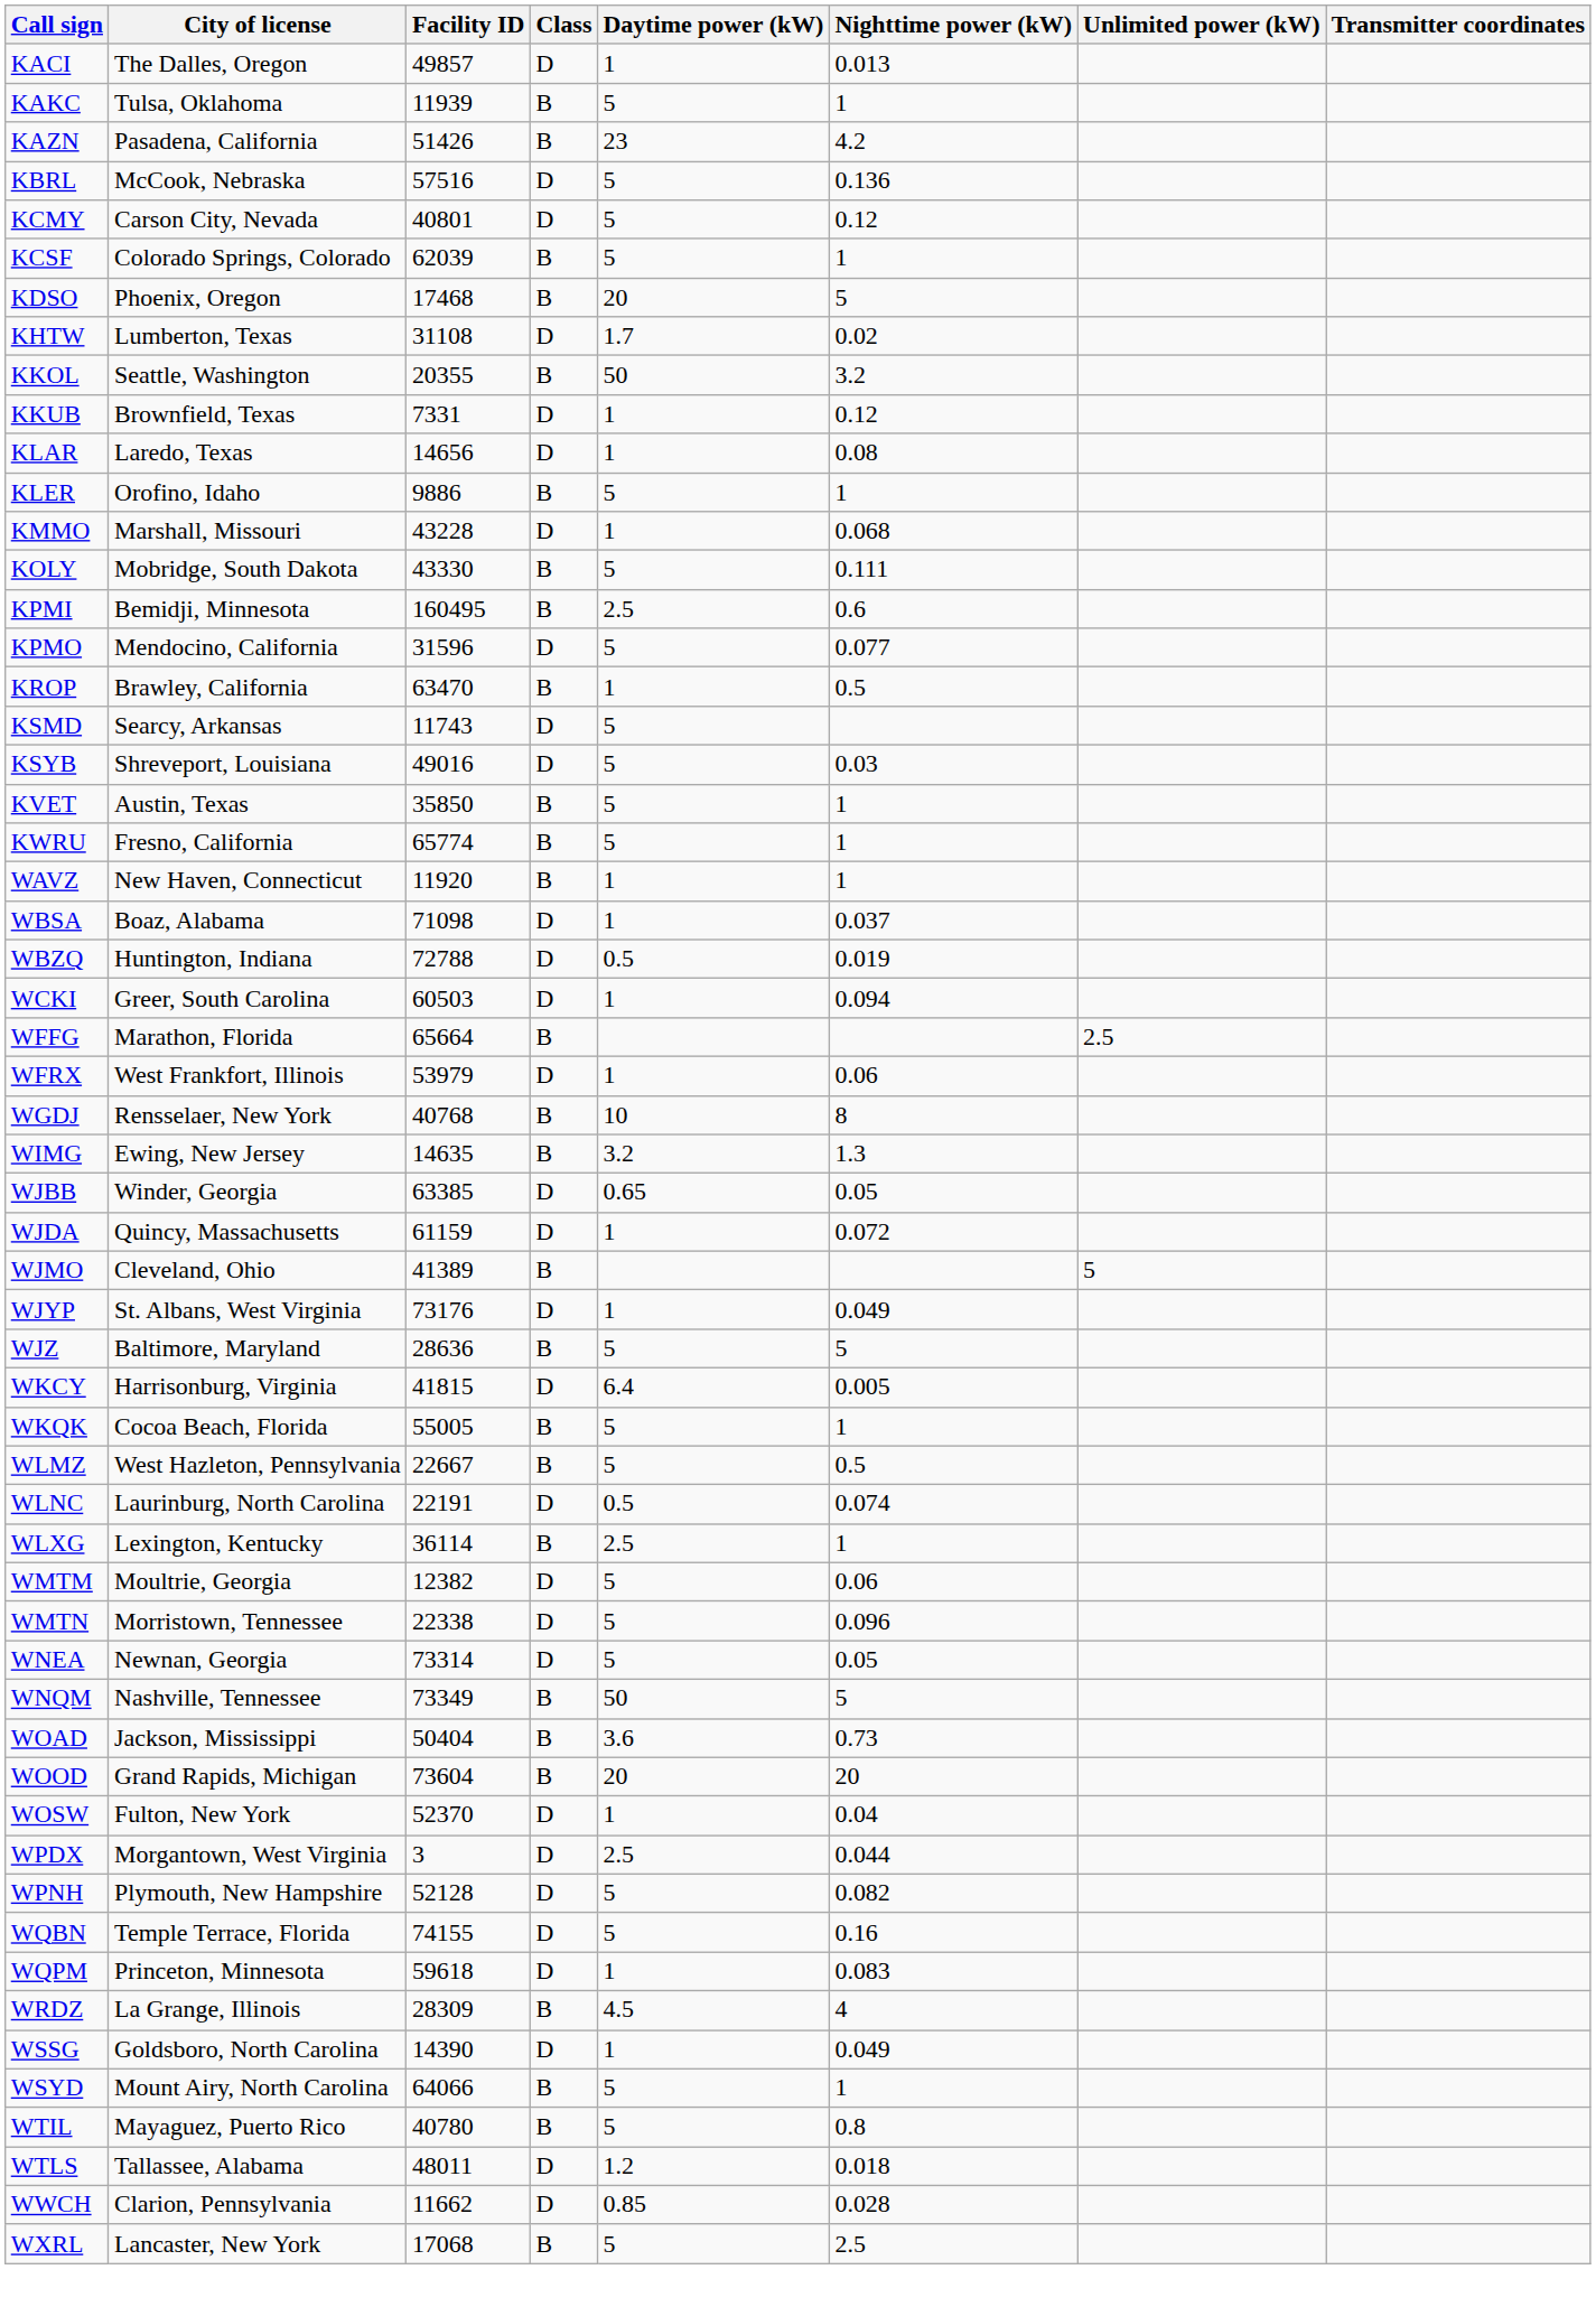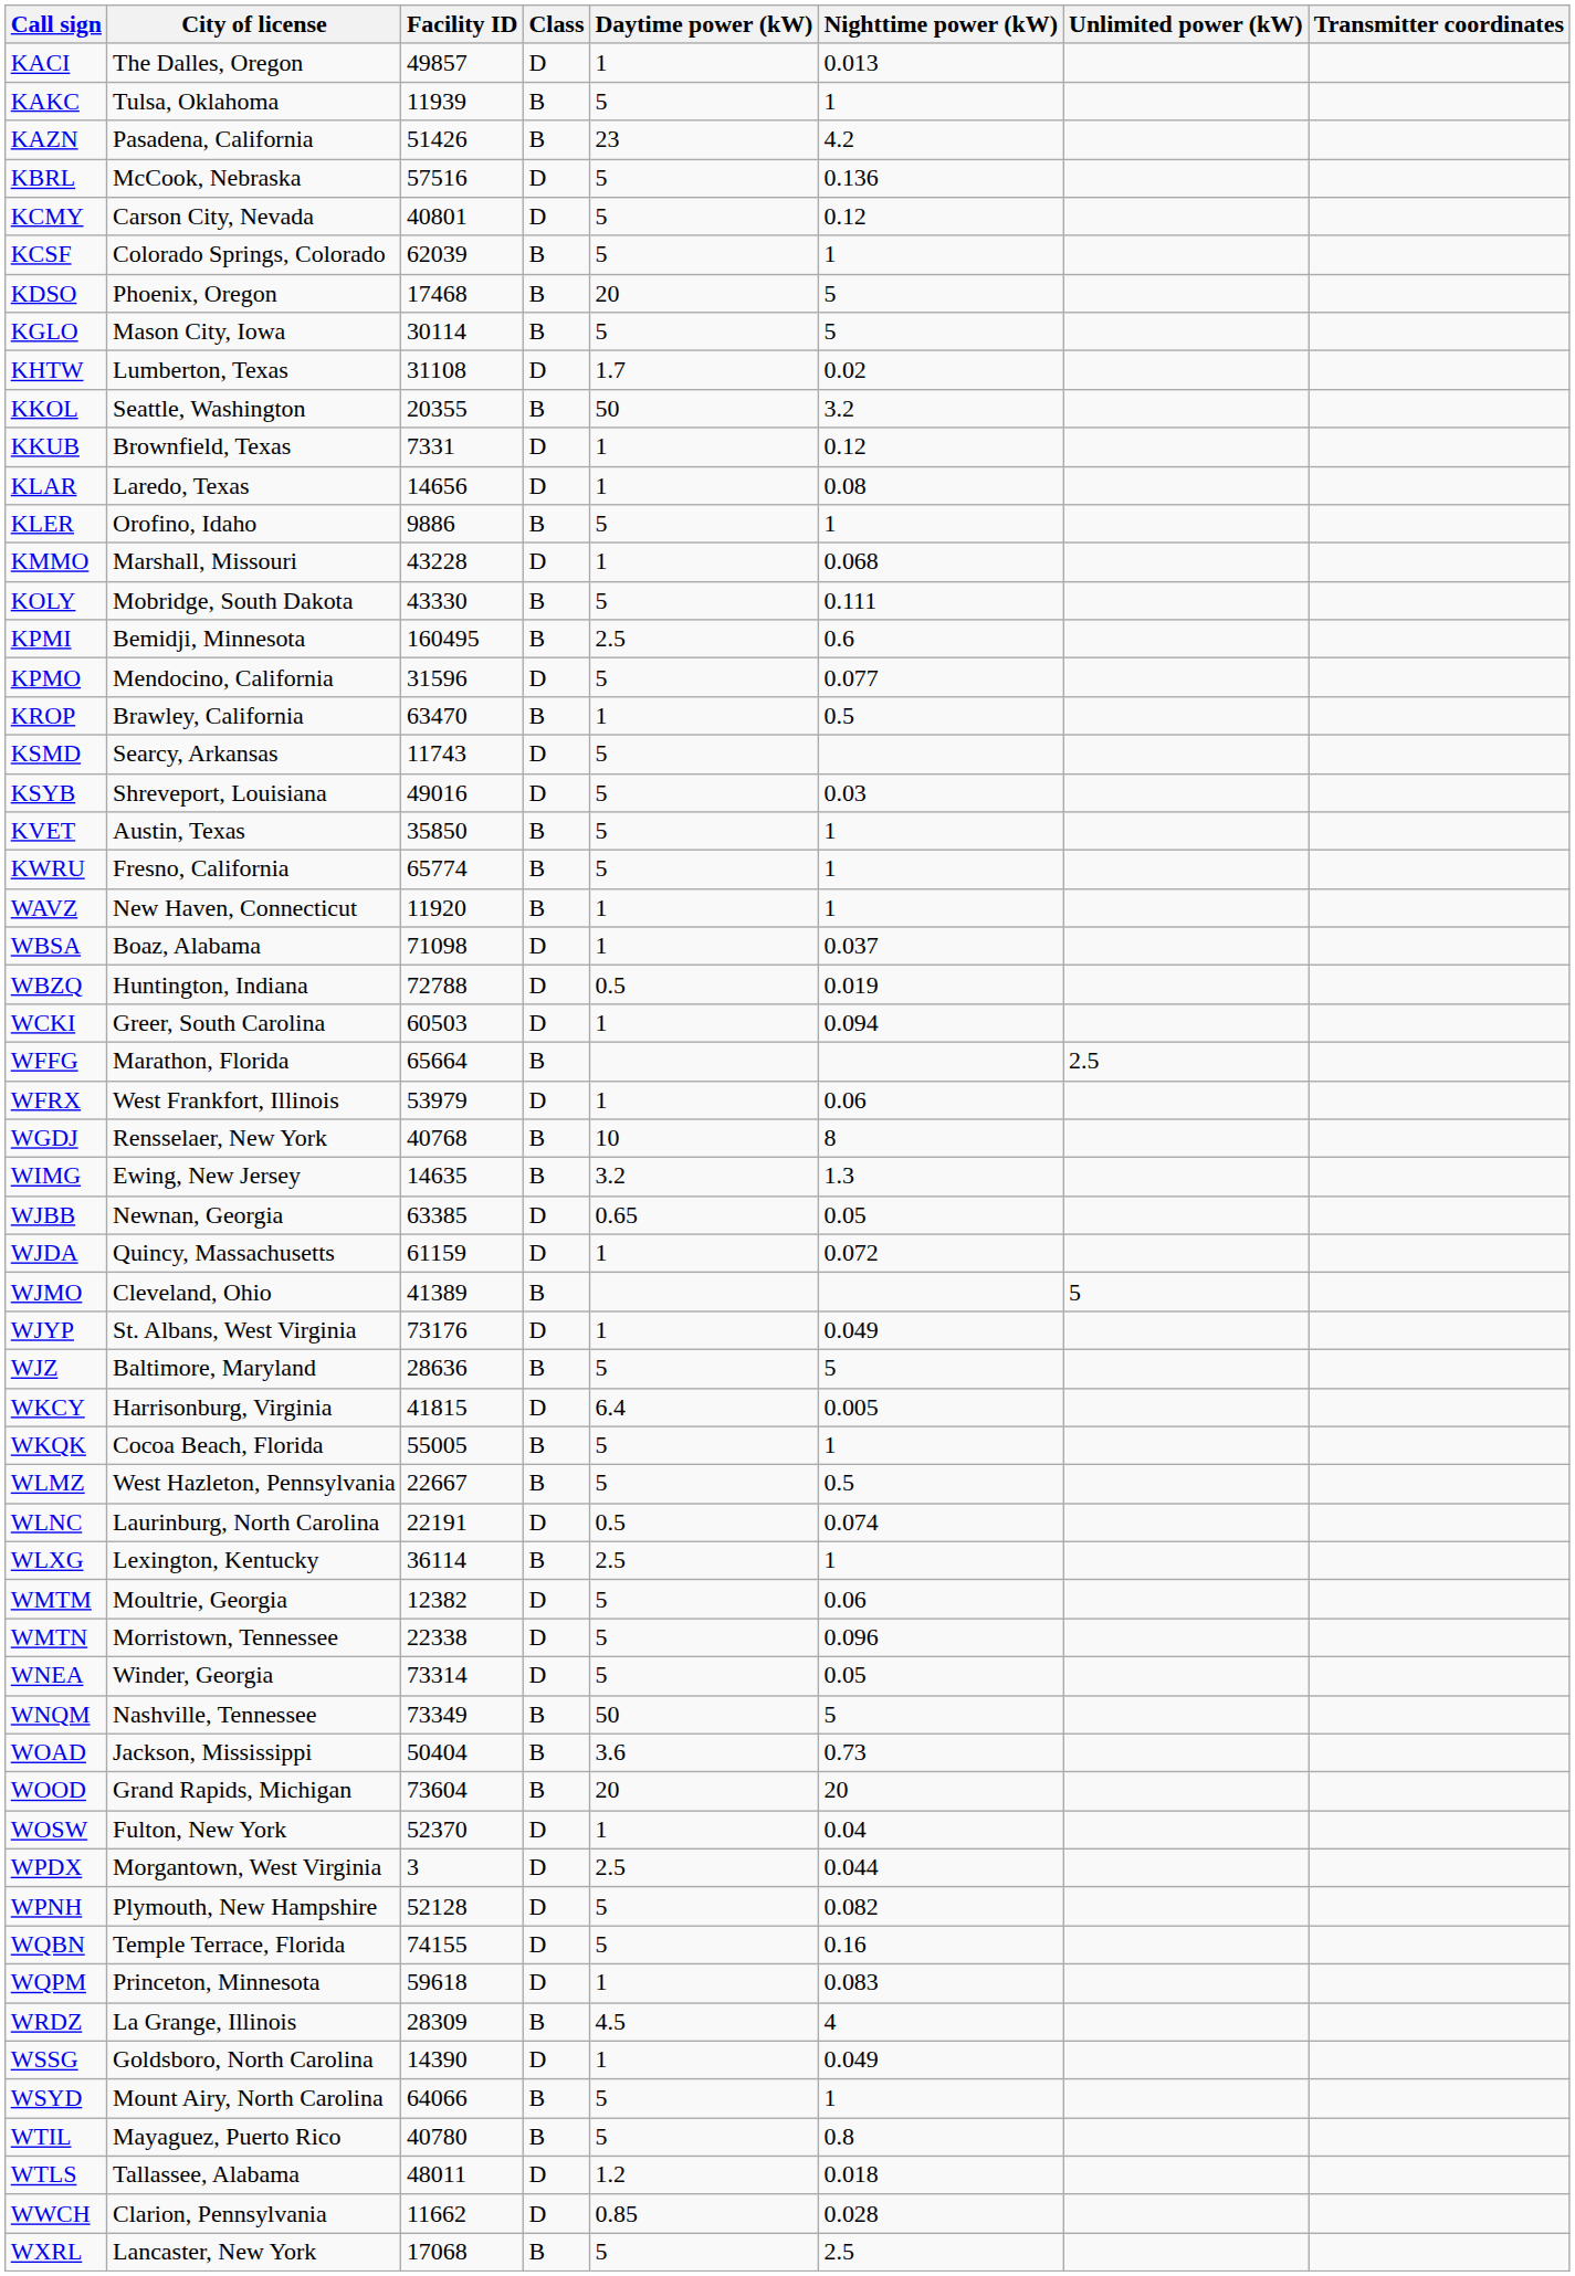 <table class="wikitable sortable">
 <tr>
 <th><a href='#'>Call sign</a></th>
 <th>City of license</th>
 <th>Facility ID</th>
 <th>Class</th>
 <th>Daytime power (kW)</th>
 <th>Nighttime power (kW)</th>
 <th>Unlimited power (kW)</th>
 <th>Transmitter coordinates</th>
 </tr>
 <tr>
 <td><a href='#'>KACI</a></td>
 <td>The Dalles, Oregon</td>
 <td>49857</td>
 <td>D</td>
 <td>1</td>
 <td>0.013</td>
 <td></td>
 <td></td>
 </tr>
 <tr>
 <td><a href='#'>KAKC</a></td>
 <td>Tulsa, Oklahoma</td>
 <td>11939</td>
 <td>B</td>
 <td>5</td>
 <td>1</td>
 <td></td>
 <td></td>
 </tr>
 <tr>
 <td><a href='#'>KAZN</a></td>
 <td>Pasadena, California</td>
 <td>51426</td>
 <td>B</td>
 <td>23</td>
 <td>4.2</td>
 <td></td>
 <td></td>
 </tr>
 <tr>
 <td><a href='#'>KBRL</a></td>
 <td>McCook, Nebraska</td>
 <td>57516</td>
 <td>D</td>
 <td>5</td>
 <td>0.136</td>
 <td></td>
 <td></td>
 </tr>
 <tr>
 <td><a href='#'>KCMY</a></td>
 <td>Carson City, Nevada</td>
 <td>40801</td>
 <td>D</td>
 <td>5</td>
 <td>0.12</td>
 <td></td>
 <td></td>
 </tr>
 <tr>
 <td><a href='#'>KCSF</a></td>
 <td>Colorado Springs, Colorado</td>
 <td>62039</td>
 <td>B</td>
 <td>5</td>
 <td>1</td>
 <td></td>
 <td></td>
 </tr>
 <tr>
 <td><a href='#'>KDSO</a></td>
 <td>Phoenix, Oregon</td>
 <td>17468</td>
 <td>B</td>
 <td>20</td>
+<td>5</td>
+<td></td>
+<td></td>
+</tr>
+<tr>
+<td><a href='#'>KGLO</a></td>
+<td>Mason City, Iowa</td>
+<td>30114</td>
+<td>B</td>
+<td>5</td>
 <td>5</td>
 <td></td>
 <td></td>
 </tr>
 <tr>
 <td><a href='#'>KHTW</a></td>
 <td>Lumberton, Texas</td>
 <td>31108</td>
 <td>D</td>
 <td>1.7</td>
 <td>0.02</td>
 <td></td>
 <td></td>
 </tr>
 <tr>
 <td><a href='#'>KKOL</a></td>
 <td>Seattle, Washington</td>
 <td>20355</td>
 <td>B</td>
 <td>50</td>
 <td>3.2</td>
 <td></td>
 <td></td>
 </tr>
 <tr>
 <td><a href='#'>KKUB</a></td>
 <td>Brownfield, Texas</td>
 <td>7331</td>
 <td>D</td>
 <td>1</td>
 <td>0.12</td>
 <td></td>
 <td></td>
 </tr>
 <tr>
 <td><a href='#'>KLAR</a></td>
 <td>Laredo, Texas</td>
 <td>14656</td>
 <td>D</td>
 <td>1</td>
 <td>0.08</td>
 <td></td>
 <td></td>
 </tr>
 <tr>
 <td><a href='#'>KLER</a></td>
 <td>Orofino, Idaho</td>
 <td>9886</td>
 <td>B</td>
 <td>5</td>
 <td>1</td>
 <td></td>
 <td></td>
 </tr>
 <tr>
 <td><a href='#'>KMMO</a></td>
 <td>Marshall, Missouri</td>
 <td>43228</td>
 <td>D</td>
 <td>1</td>
 <td>0.068</td>
 <td></td>
 <td></td>
 </tr>
 <tr>
 <td><a href='#'>KOLY</a></td>
 <td>Mobridge, South Dakota</td>
 <td>43330</td>
 <td>B</td>
 <td>5</td>
 <td>0.111</td>
 <td></td>
 <td></td>
 </tr>
 <tr>
 <td><a href='#'>KPMI</a></td>
 <td>Bemidji, Minnesota</td>
 <td>160495</td>
 <td>B</td>
 <td>2.5</td>
 <td>0.6</td>
 <td></td>
 <td></td>
 </tr>
 <tr>
 <td><a href='#'>KPMO</a></td>
 <td>Mendocino, California</td>
 <td>31596</td>
 <td>D</td>
 <td>5</td>
 <td>0.077</td>
 <td></td>
 <td></td>
 </tr>
 <tr>
 <td><a href='#'>KROP</a></td>
 <td>Brawley, California</td>
 <td>63470</td>
 <td>B</td>
 <td>1</td>
 <td>0.5</td>
 <td></td>
 <td></td>
 </tr>
 <tr>
 <td><a href='#'>KSMD</a></td>
 <td>Searcy, Arkansas</td>
 <td>11743</td>
 <td>D</td>
 <td>5</td>
 <td></td>
 <td></td>
 <td></td>
 </tr>
 <tr>
 <td><a href='#'>KSYB</a></td>
 <td>Shreveport, Louisiana</td>
 <td>49016</td>
 <td>D</td>
 <td>5</td>
 <td>0.03</td>
 <td></td>
 <td></td>
 </tr>
 <tr>
 <td><a href='#'>KVET</a></td>
 <td>Austin, Texas</td>
 <td>35850</td>
 <td>B</td>
 <td>5</td>
 <td>1</td>
 <td></td>
 <td></td>
 </tr>
 <tr>
 <td><a href='#'>KWRU</a></td>
 <td>Fresno, California</td>
 <td>65774</td>
 <td>B</td>
 <td>5</td>
 <td>1</td>
 <td></td>
 <td></td>
 </tr>
 <tr>
 <td><a href='#'>WAVZ</a></td>
 <td>New Haven, Connecticut</td>
 <td>11920</td>
 <td>B</td>
 <td>1</td>
 <td>1</td>
 <td></td>
 <td></td>
 </tr>
 <tr>
 <td><a href='#'>WBSA</a></td>
 <td>Boaz, Alabama</td>
 <td>71098</td>
 <td>D</td>
 <td>1</td>
 <td>0.037</td>
 <td></td>
 <td></td>
 </tr>
 <tr>
 <td><a href='#'>WBZQ</a></td>
 <td>Huntington, Indiana</td>
 <td>72788</td>
 <td>D</td>
 <td>0.5</td>
 <td>0.019</td>
 <td></td>
 <td></td>
 </tr>
 <tr>
 <td><a href='#'>WCKI</a></td>
 <td>Greer, South Carolina</td>
 <td>60503</td>
 <td>D</td>
 <td>1</td>
 <td>0.094</td>
 <td></td>
 <td></td>
 </tr>
 <tr>
 <td><a href='#'>WFFG</a></td>
 <td>Marathon, Florida</td>
 <td>65664</td>
 <td>B</td>
 <td></td>
 <td></td>
 <td>2.5</td>
 <td></td>
 </tr>
 <tr>
 <td><a href='#'>WFRX</a></td>
 <td>West Frankfort, Illinois</td>
 <td>53979</td>
 <td>D</td>
 <td>1</td>
 <td>0.06</td>
 <td></td>
 <td></td>
 </tr>
 <tr>
 <td><a href='#'>WGDJ</a></td>
 <td>Rensselaer, New York</td>
 <td>40768</td>
 <td>B</td>
 <td>10</td>
 <td>8</td>
 <td></td>
 <td></td>
 </tr>
 <tr>
 <td><a href='#'>WIMG</a></td>
 <td>Ewing, New Jersey</td>
 <td>14635</td>
 <td>B</td>
 <td>3.2</td>
 <td>1.3</td>
 <td></td>
 <td></td>
 </tr>
 <tr>
 <td><a href='#'>WJBB</a></td>
-<td>Winder, Georgia</td>
+<td>Newnan, Georgia</td>
 <td>63385</td>
 <td>D</td>
 <td>0.65</td>
 <td>0.05</td>
 <td></td>
 <td></td>
 </tr>
 <tr>
 <td><a href='#'>WJDA</a></td>
 <td>Quincy, Massachusetts</td>
 <td>61159</td>
 <td>D</td>
 <td>1</td>
 <td>0.072</td>
 <td></td>
 <td></td>
 </tr>
 <tr>
 <td><a href='#'>WJMO</a></td>
 <td>Cleveland, Ohio</td>
 <td>41389</td>
 <td>B</td>
 <td></td>
 <td></td>
 <td>5</td>
 <td></td>
 </tr>
 <tr>
 <td><a href='#'>WJYP</a></td>
 <td>St. Albans, West Virginia</td>
 <td>73176</td>
 <td>D</td>
 <td>1</td>
 <td>0.049</td>
 <td></td>
 <td></td>
 </tr>
 <tr>
 <td><a href='#'>WJZ</a></td>
 <td>Baltimore, Maryland</td>
 <td>28636</td>
 <td>B</td>
 <td>5</td>
 <td>5</td>
 <td></td>
 <td></td>
 </tr>
 <tr>
 <td><a href='#'>WKCY</a></td>
 <td>Harrisonburg, Virginia</td>
 <td>41815</td>
 <td>D</td>
 <td>6.4</td>
 <td>0.005</td>
 <td></td>
 <td></td>
 </tr>
 <tr>
 <td><a href='#'>WKQK</a></td>
 <td>Cocoa Beach, Florida</td>
 <td>55005</td>
 <td>B</td>
 <td>5</td>
 <td>1</td>
 <td></td>
 <td></td>
 </tr>
 <tr>
 <td><a href='#'>WLMZ</a></td>
 <td>West Hazleton, Pennsylvania</td>
 <td>22667</td>
 <td>B</td>
 <td>5</td>
 <td>0.5</td>
 <td></td>
 <td></td>
 </tr>
 <tr>
 <td><a href='#'>WLNC</a></td>
 <td>Laurinburg, North Carolina</td>
 <td>22191</td>
 <td>D</td>
 <td>0.5</td>
 <td>0.074</td>
 <td></td>
 <td></td>
 </tr>
 <tr>
 <td><a href='#'>WLXG</a></td>
 <td>Lexington, Kentucky</td>
 <td>36114</td>
 <td>B</td>
 <td>2.5</td>
 <td>1</td>
 <td></td>
 <td></td>
 </tr>
 <tr>
 <td><a href='#'>WMTM</a></td>
 <td>Moultrie, Georgia</td>
 <td>12382</td>
 <td>D</td>
 <td>5</td>
 <td>0.06</td>
 <td></td>
 <td></td>
 </tr>
 <tr>
 <td><a href='#'>WMTN</a></td>
 <td>Morristown, Tennessee</td>
 <td>22338</td>
 <td>D</td>
 <td>5</td>
 <td>0.096</td>
 <td></td>
 <td></td>
 </tr>
 <tr>
 <td><a href='#'>WNEA</a></td>
-<td>Newnan, Georgia</td>
+<td>Winder, Georgia</td>
 <td>73314</td>
 <td>D</td>
 <td>5</td>
 <td>0.05</td>
 <td></td>
 <td></td>
 </tr>
 <tr>
 <td><a href='#'>WNQM</a></td>
 <td>Nashville, Tennessee</td>
 <td>73349</td>
 <td>B</td>
 <td>50</td>
 <td>5</td>
 <td></td>
 <td></td>
 </tr>
 <tr>
 <td><a href='#'>WOAD</a></td>
 <td>Jackson, Mississippi</td>
 <td>50404</td>
 <td>B</td>
 <td>3.6</td>
 <td>0.73</td>
 <td></td>
 <td></td>
 </tr>
 <tr>
 <td><a href='#'>WOOD</a></td>
 <td>Grand Rapids, Michigan</td>
 <td>73604</td>
 <td>B</td>
 <td>20</td>
 <td>20</td>
 <td></td>
 <td></td>
 </tr>
 <tr>
 <td><a href='#'>WOSW</a></td>
 <td>Fulton, New York</td>
 <td>52370</td>
 <td>D</td>
 <td>1</td>
 <td>0.04</td>
 <td></td>
 <td></td>
 </tr>
 <tr>
 <td><a href='#'>WPDX</a></td>
 <td>Morgantown, West Virginia</td>
 <td>3</td>
 <td>D</td>
 <td>2.5</td>
 <td>0.044</td>
 <td></td>
 <td></td>
 </tr>
 <tr>
 <td><a href='#'>WPNH</a></td>
 <td>Plymouth, New Hampshire</td>
 <td>52128</td>
 <td>D</td>
 <td>5</td>
 <td>0.082</td>
 <td></td>
 <td></td>
 </tr>
 <tr>
 <td><a href='#'>WQBN</a></td>
 <td>Temple Terrace, Florida</td>
 <td>74155</td>
 <td>D</td>
 <td>5</td>
 <td>0.16</td>
 <td></td>
 <td></td>
 </tr>
 <tr>
 <td><a href='#'>WQPM</a></td>
 <td>Princeton, Minnesota</td>
 <td>59618</td>
 <td>D</td>
 <td>1</td>
 <td>0.083</td>
 <td></td>
 <td></td>
 </tr>
 <tr>
 <td><a href='#'>WRDZ</a></td>
 <td>La Grange, Illinois</td>
 <td>28309</td>
 <td>B</td>
 <td>4.5</td>
 <td>4</td>
 <td></td>
 <td></td>
 </tr>
 <tr>
 <td><a href='#'>WSSG</a></td>
 <td>Goldsboro, North Carolina</td>
 <td>14390</td>
 <td>D</td>
 <td>1</td>
 <td>0.049</td>
 <td></td>
 <td></td>
 </tr>
 <tr>
 <td><a href='#'>WSYD</a></td>
 <td>Mount Airy, North Carolina</td>
 <td>64066</td>
 <td>B</td>
 <td>5</td>
 <td>1</td>
 <td></td>
 <td></td>
 </tr>
 <tr>
 <td><a href='#'>WTIL</a></td>
 <td>Mayaguez, Puerto Rico</td>
 <td>40780</td>
 <td>B</td>
 <td>5</td>
 <td>0.8</td>
 <td></td>
 <td></td>
 </tr>
 <tr>
 <td><a href='#'>WTLS</a></td>
 <td>Tallassee, Alabama</td>
 <td>48011</td>
 <td>D</td>
 <td>1.2</td>
 <td>0.018</td>
 <td></td>
 <td></td>
 </tr>
 <tr>
 <td><a href='#'>WWCH</a></td>
 <td>Clarion, Pennsylvania</td>
 <td>11662</td>
 <td>D</td>
 <td>0.85</td>
 <td>0.028</td>
 <td></td>
 <td></td>
 </tr>
 <tr>
 <td><a href='#'>WXRL</a></td>
 <td>Lancaster, New York</td>
 <td>17068</td>
 <td>B</td>
 <td>5</td>
 <td>2.5</td>
 <td></td>
 <td></td>
 </tr>
 </table>
